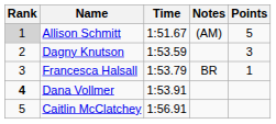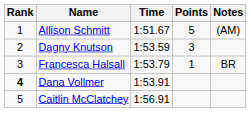 <table class="wikitable" style="text-align:center">
 <tr>
 <th>Rank</th>
 <th>Name</th>
 <th>Time</th>
+<th>Points</th>
 <th>Notes</th>
-<th>Points</th>
 </tr>
 <tr>
-<td style="background: lightgrey;">1</td>
+<td>1</td>
 <td align="left"> <a href='#'>Allison Schmitt</a></td>
 <td>1:51.67</td>
+<td>5</td>
 <td>(AM)</td>
-<td>5</td>
 </tr>
 <tr>
 <td>2</td>
 <td align="left"> <a href='#'>Dagny Knutson</a></td>
 <td>1:53.59</td>
+<td>3</td>
 <td></td>
-<td>3</td>
 </tr>
 <tr>
 <td>3</td>
 <td align="left"> <a href='#'>Francesca Halsall</a></td>
 <td>1:53.79</td>
+<td>1</td>
 <td>BR</td>
-<td>1</td>
 </tr>
 <tr>
 <td><strong>4</strong></td>
 <td align="left"> <a href='#'>Dana Vollmer</a></td>
 <td>1:53.91</td>
 <td></td>
 <td></td>
 </tr>
 <tr>
 <td>5</td>
 <td align="left"> <a href='#'>Caitlin McClatchey</a></td>
 <td>1:56.91</td>
 <td></td>
 <td></td>
 </tr>
 </table>
